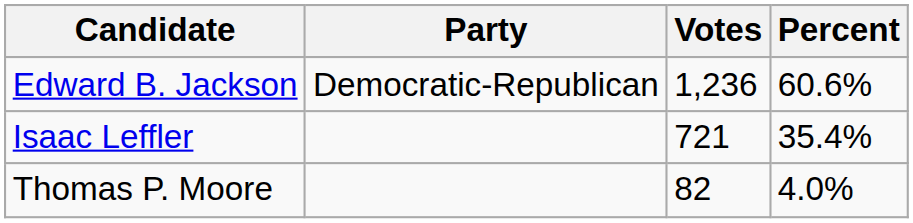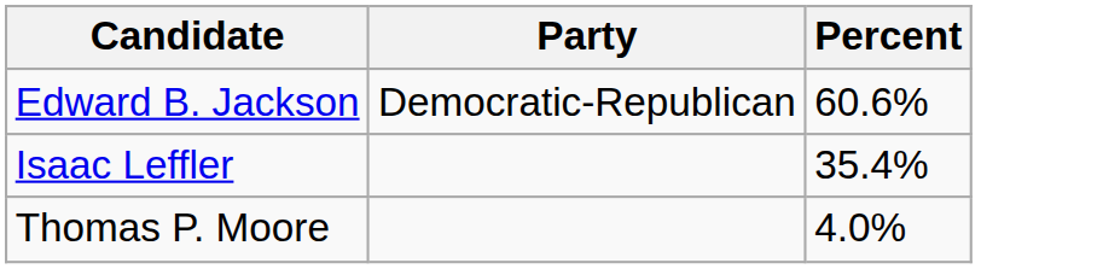 <table class=wikitable>
 <tr>
 <th>Candidate</th>
 <th>Party</th>
-<th>Votes</th>
 <th>Percent</th>
 </tr>
 <tr>
 <td><a href='#'>Edward B. Jackson</a></td>
 <td>Democratic-Republican</td>
-<td>1,236</td>
 <td>60.6%</td>
 </tr>
 <tr>
 <td><a href='#'>Isaac Leffler</a></td>
 <td></td>
-<td>721</td>
 <td>35.4%</td>
 </tr>
 <tr>
 <td>Thomas P. Moore</td>
 <td></td>
-<td>82</td>
 <td>4.0%</td>
 </tr>
 </table>
